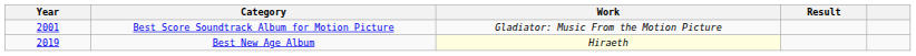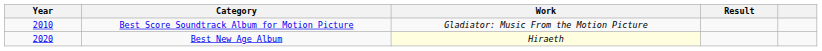 <table class="wikitable">
 <tr>
 <th style="width:5%;">Year</th>
 <th style="width:20%;">Category</th>
 <th style="width:20%;">Work</th>
 <th style="width:5%;">Result</th>
 <th style="width:2.5%;"></th>
 </tr>
 <tr>
-<td style="text-align:center;"><a href='#'>2001</a></td>
+<td style="text-align:center;"><a href='#'>2010</a></td>
 <td style="text-align:center;"><a href='#'>Best Score Soundtrack Album for Motion Picture</a></td>
 <td style="text-align:center;"><em>Gladiator: Music From the Motion Picture</em></td>
 <td></td>
 <td style="text-align:center;"></td>
 </tr>
 <tr>
-<td style="text-align:center;"><a href='#'>2019</a></td>
+<td style="text-align:center;"><a href='#'>2020</a></td>
 <td style="text-align:center;"><a href='#'>Best New Age Album</a></td>
 <td style="background: lightyellow; text-align:center;"><em>Hiraeth</em></td>
 <td></td>
 <td style="text-align:center;"></td>
 </tr>
 </table>
